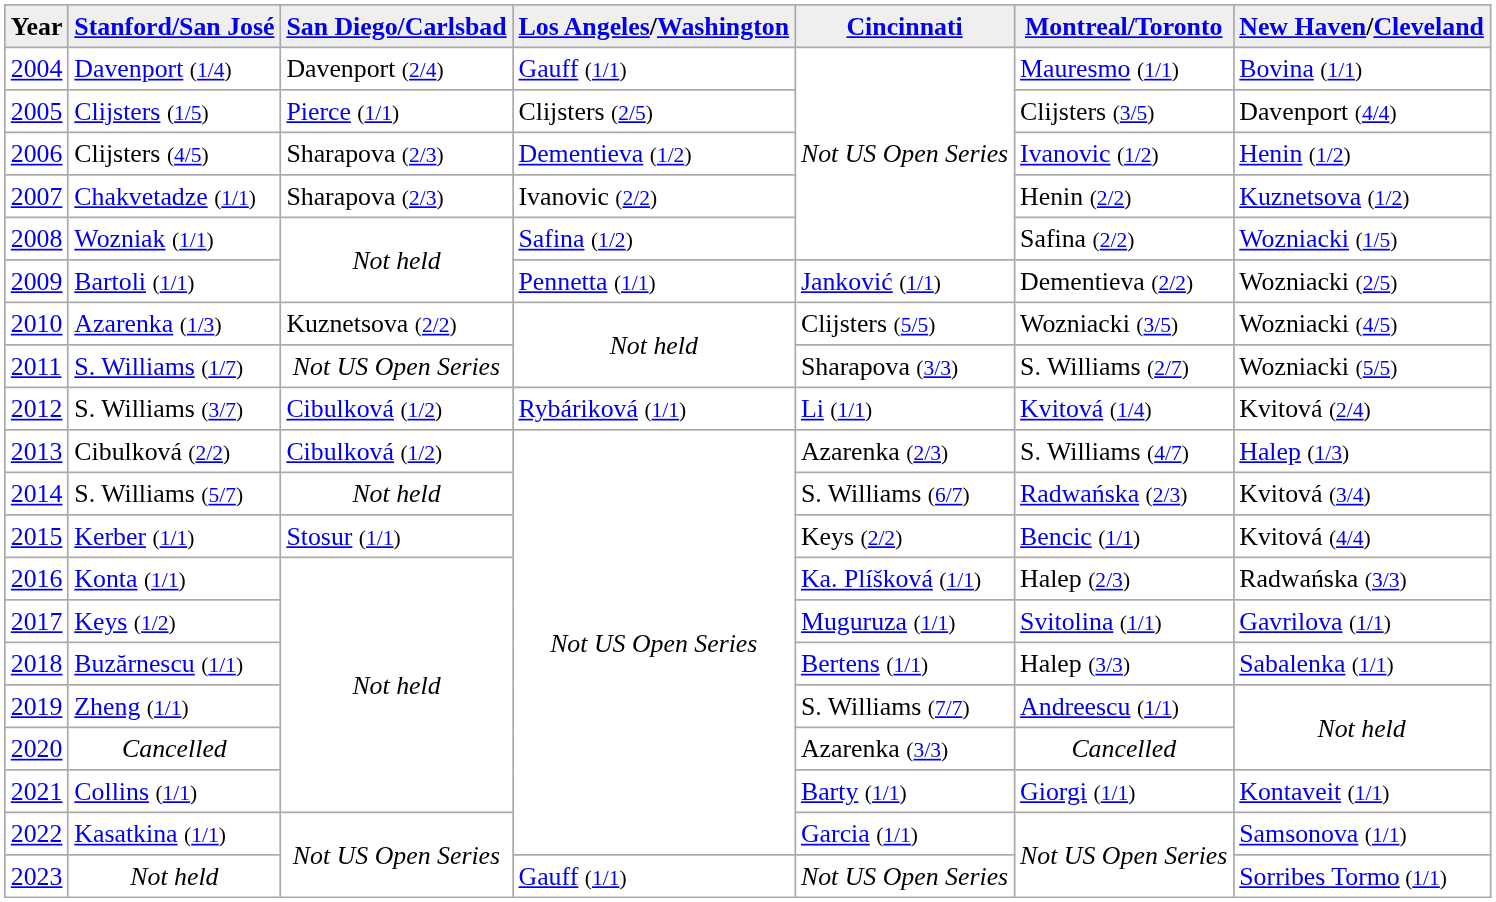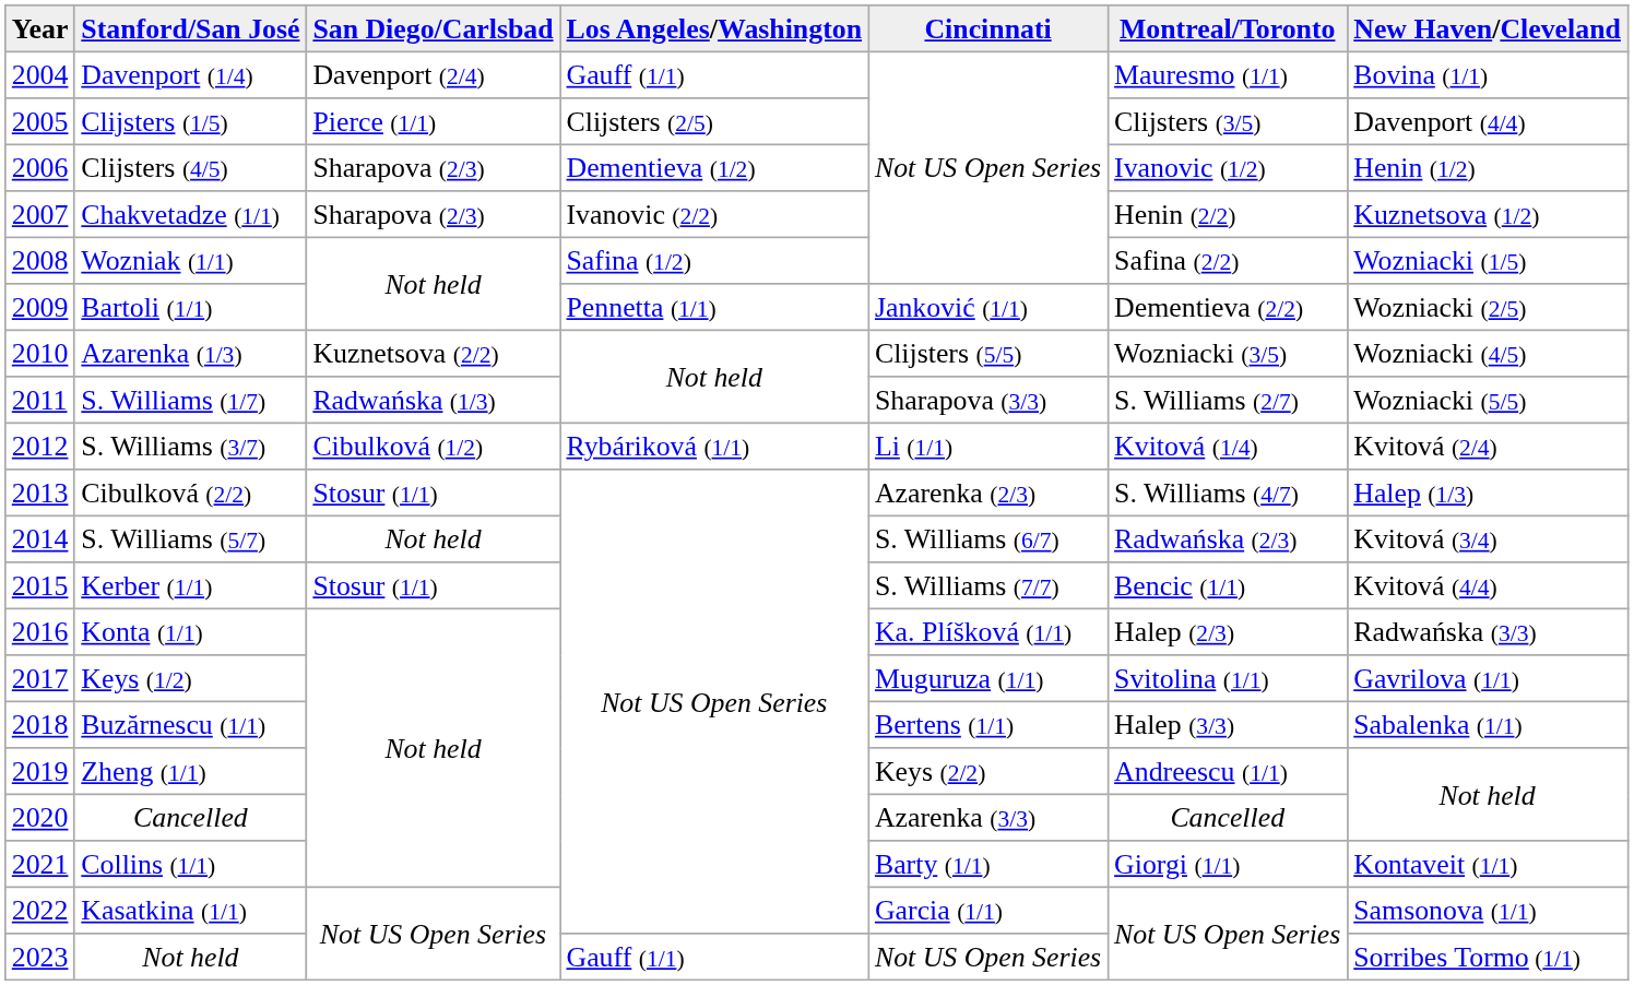 <table cellpadding=3 cellspacing=0 border=1 style="font-size: 95%; border: #aaa solid 1px; border-collapse:collapse">
 <tr bgcolor=efefef>
 <th>Year</th>
 <th><a href='#'>Stanford/San José</a></th>
 <th><a href='#'>San Diego/Carlsbad</a></th>
 <th><a href='#'>Los Angeles</a>/<a href='#'>Washington</a></th>
 <th><a href='#'>Cincinnati</a></th>
 <th><a href='#'>Montreal/Toronto</a></th>
 <th><a href='#'>New Haven</a>/<a href='#'>Cleveland</a></th>
 </tr>
 <tr>
 <td><a href='#'>2004</a></td>
 <td> <a href='#'>Davenport</a> <small>(<a href='#'>1/4</a>)</small></td>
 <td> Davenport <small>(<a href='#'>2/4</a>)</small></td>
 <td> <a href='#'>Gauff</a> <small>(<a href='#'>1/1</a>)</small></td>
 <td rowspan=5 align="center"><em>Not US Open Series</em></td>
 <td> <a href='#'>Mauresmo</a> <small>(<a href='#'>1/1</a>)</small></td>
 <td> <a href='#'>Bovina</a> <small>(<a href='#'>1/1</a>)</small></td>
 </tr>
 <tr>
 <td><a href='#'>2005</a></td>
 <td> <a href='#'>Clijsters</a> <small>(<a href='#'>1/5</a>)</small></td>
 <td> <a href='#'>Pierce</a> <small>(<a href='#'>1/1</a>)</small></td>
 <td> Clijsters <small>(<a href='#'>2/5</a>)</small></td>
 <td> Clijsters <small>(<a href='#'>3/5</a>)</small></td>
 <td> Davenport <small>(<a href='#'>4/4</a>)</small></td>
 </tr>
 <tr>
 <td><a href='#'>2006</a></td>
 <td> Clijsters <small>(<a href='#'>4/5</a>)</small></td>
 <td> Sharapova <small>(<a href='#'>2/3</a>)</small></td>
 <td> <a href='#'>Dementieva</a> <small>(<a href='#'>1/2</a>)</small></td>
 <td> <a href='#'>Ivanovic</a> <small>(<a href='#'>1/2</a>)</small></td>
 <td> <a href='#'>Henin</a> <small>(<a href='#'>1/2</a>)</small></td>
 </tr>
 <tr>
 <td><a href='#'>2007</a></td>
 <td> <a href='#'>Chakvetadze</a> <small>(<a href='#'>1/1</a>)</small></td>
 <td> Sharapova <small>(<a href='#'>2/3</a>)</small></td>
 <td> Ivanovic <small>(<a href='#'>2/2</a>)</small></td>
 <td> Henin <small>(<a href='#'>2/2</a>)</small></td>
 <td> <a href='#'>Kuznetsova</a> <small>(<a href='#'>1/2</a>)</small></td>
 </tr>
 <tr>
 <td><a href='#'>2008</a></td>
 <td> <a href='#'>Wozniak</a> <small>(<a href='#'>1/1</a>)</small></td>
 <td rowspan=2 align="center"><em>Not held</em></td>
 <td> <a href='#'>Safina</a> <small>(<a href='#'>1/2</a>)</small></td>
 <td> Safina <small>(<a href='#'>2/2</a>)</small></td>
 <td> <a href='#'>Wozniacki</a> <small>(<a href='#'>1/5</a>)</small></td>
 </tr>
 <tr>
 <td><a href='#'>2009</a></td>
 <td> <a href='#'>Bartoli</a> <small>(<a href='#'>1/1</a>)</small></td>
 <td> <a href='#'>Pennetta</a> <small>(<a href='#'>1/1</a>)</small></td>
 <td> <a href='#'>Janković</a> <small>(<a href='#'>1/1</a>)</small></td>
 <td> Dementieva <small>(<a href='#'>2/2</a>)</small></td>
 <td> Wozniacki <small>(<a href='#'>2/5</a>)</small></td>
 </tr>
 <tr>
 <td><a href='#'>2010</a></td>
 <td> <a href='#'>Azarenka</a> <small>(<a href='#'>1/3</a>)</small></td>
 <td> Kuznetsova <small>(<a href='#'>2/2</a>)</small></td>
 <td rowspan=2 align="center"><em>Not held</em></td>
 <td> Clijsters <small>(<a href='#'>5/5</a>)</small></td>
 <td> Wozniacki <small>(<a href='#'>3/5</a>)</small></td>
 <td> Wozniacki <small>(<a href='#'>4/5</a>)</small></td>
 </tr>
 <tr>
 <td><a href='#'>2011</a></td>
 <td> <a href='#'>S. Williams</a> <small>(<a href='#'>1/7</a>)</small></td>
-<td align="center"><em>Not US Open Series</em></td>
+<td> <a href='#'>Radwańska</a> <small>(<a href='#'>1/3</a>)</small></td>
 <td> Sharapova <small>(<a href='#'>3/3</a>)</small></td>
 <td> S. Williams <small>(<a href='#'>2/7</a>)</small></td>
 <td> Wozniacki <small>(<a href='#'>5/5</a>)</small></td>
 </tr>
 <tr>
 <td><a href='#'>2012</a></td>
 <td> S. Williams <small>(<a href='#'>3/7</a>)</small></td>
 <td> <a href='#'>Cibulková</a> <small>(<a href='#'>1/2</a>)</small></td>
 <td> <a href='#'>Rybáriková</a> <small>(<a href='#'>1/1</a>)</small></td>
 <td> <a href='#'>Li</a> <small>(<a href='#'>1/1</a>)</small></td>
 <td> <a href='#'>Kvitová</a> <small>(<a href='#'>1/4</a>)</small></td>
 <td> Kvitová <small>(<a href='#'>2/4</a>)</small></td>
 </tr>
 <tr>
 <td><a href='#'>2013</a></td>
 <td> Cibulková <small>(<a href='#'>2/2</a>)</small></td>
-<td> <a href='#'>Cibulková</a> <small>(<a href='#'>1/2</a>)</small></td>
+<td> <a href='#'>Stosur</a> <small>(<a href='#'>1/1</a>)</small></td>
 <td rowspan=10 align="center"><em>Not US Open Series</em></td>
 <td> Azarenka <small>(<a href='#'>2/3</a>)</small></td>
 <td> S. Williams <small>(<a href='#'>4/7</a>)</small></td>
 <td> <a href='#'>Halep</a> <small>(<a href='#'>1/3</a>)</small></td>
 </tr>
 <tr>
 <td><a href='#'>2014</a></td>
 <td> S. Williams <small>(<a href='#'>5/7</a>)</small></td>
 <td align="center"><em>Not held</em></td>
 <td> S. Williams <small>(<a href='#'>6/7</a>)</small></td>
 <td> <a href='#'>Radwańska</a> <small>(<a href='#'>2/3</a>)</small></td>
 <td> Kvitová <small>(<a href='#'>3/4</a>)</small></td>
 </tr>
 <tr>
 <td><a href='#'>2015</a></td>
 <td> <a href='#'>Kerber</a> <small>(<a href='#'>1/1</a>)</small></td>
 <td> <a href='#'>Stosur</a> <small>(<a href='#'>1/1</a>)</small></td>
-<td> Keys <small>(<a href='#'>2/2</a>)</small></td>
+<td> S. Williams <small>(<a href='#'>7/7</a>)</small></td>
 <td> <a href='#'>Bencic</a> <small>(<a href='#'>1/1</a>)</small></td>
 <td> Kvitová <small>(<a href='#'>4/4</a>)</small></td>
 </tr>
 <tr>
 <td><a href='#'>2016</a></td>
 <td> <a href='#'>Konta</a> <small>(<a href='#'>1/1</a>)</small></td>
 <td rowspan=6 align="center"><em>Not held</em></td>
 <td> <a href='#'>Ka. Plíšková</a> <small>(<a href='#'>1/1</a>)</small></td>
 <td> Halep <small>(<a href='#'>2/3</a>)</small></td>
 <td> Radwańska <small>(<a href='#'>3/3</a>)</small></td>
 </tr>
 <tr>
 <td><a href='#'>2017</a></td>
 <td> <a href='#'>Keys</a> <small>(<a href='#'>1/2</a>)</small></td>
 <td> <a href='#'>Muguruza</a> <small>(<a href='#'>1/1</a>)</small></td>
 <td> <a href='#'>Svitolina</a> <small>(<a href='#'>1/1</a>)</small></td>
 <td> <a href='#'>Gavrilova</a> <small>(<a href='#'>1/1</a>)</small></td>
 </tr>
 <tr>
 <td><a href='#'>2018</a></td>
 <td> <a href='#'>Buzărnescu</a> <small>(<a href='#'>1/1</a>)</small></td>
 <td> <a href='#'>Bertens</a> <small>(<a href='#'>1/1</a>)</small></td>
 <td> Halep <small>(<a href='#'>3/3</a>)</small></td>
 <td> <a href='#'>Sabalenka</a> <small>(<a href='#'>1/1</a>)</small></td>
 </tr>
 <tr>
 <td><a href='#'>2019</a></td>
 <td> <a href='#'>Zheng</a> <small>(<a href='#'>1/1</a>)</small></td>
-<td> S. Williams <small>(<a href='#'>7/7</a>)</small></td>
+<td> Keys <small>(<a href='#'>2/2</a>)</small></td>
 <td> <a href='#'>Andreescu</a> <small>(<a href='#'>1/1</a>)</small></td>
 <td rowspan="2" align="center"><em>Not held</em></td>
 </tr>
 <tr>
 <td><a href='#'>2020</a></td>
 <td align="center"><em>Cancelled</em></td>
 <td> Azarenka <small>(<a href='#'>3/3</a>)</small></td>
 <td align="center"><em>Cancelled</em></td>
 </tr>
 <tr>
 <td><a href='#'>2021</a></td>
 <td> <a href='#'>Collins</a> <small>(<a href='#'>1/1</a>)</small></td>
 <td> <a href='#'>Barty</a> <small>(<a href='#'>1/1</a>)</small></td>
 <td> <a href='#'>Giorgi</a> <small>(<a href='#'>1/1</a>)</small></td>
 <td> <a href='#'>Kontaveit</a> <small> (<a href='#'>1/1</a>)</small></td>
 </tr>
 <tr>
 <td><a href='#'>2022</a></td>
 <td> <a href='#'>Kasatkina</a> <small>(<a href='#'>1/1</a>)</small></td>
 <td rowspan="2" align="center"><em>Not US Open Series</em></td>
 <td> <a href='#'>Garcia</a> <small>(<a href='#'>1/1</a>)</small></td>
 <td rowspan=2 align="center"><em>Not US Open Series</em></td>
 <td> <a href='#'>Samsonova</a> <small> (<a href='#'>1/1</a>)</small></td>
 </tr>
 <tr>
 <td><a href='#'>2023</a></td>
 <td rowspan="1" align="center"><em>Not held</em></td>
 <td> <a href='#'>Gauff</a> <small>(<a href='#'>1/1</a>)</small></td>
 <td rowspan="1" align="center"><em>Not US Open Series</em></td>
 <td> <a href='#'>Sorribes Tormo</a><small> (<a href='#'>1/1</a>)</small></td>
 </tr>
 </table>
